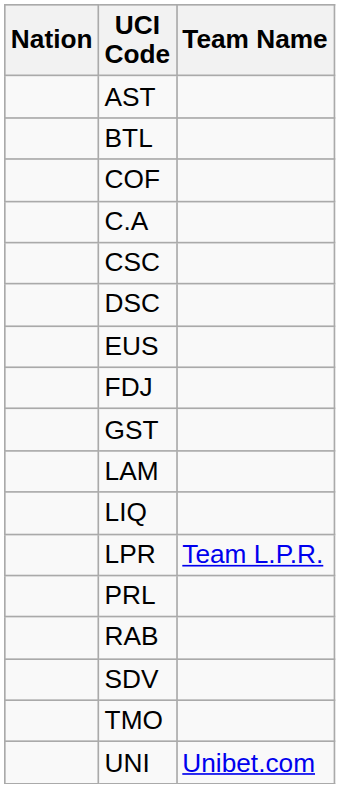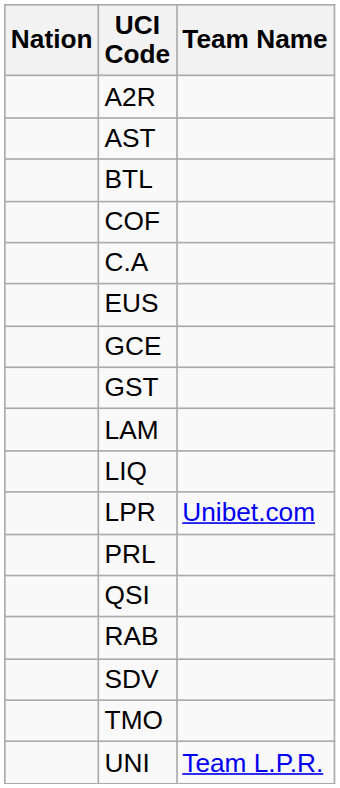 <table class="wikitable">
 <tr>
 <th>Nation</th>
 <th>UCI<br>Code</th>
 <th>Team Name</th>
+</tr>
+<tr>
+<td></td>
+<td>A2R</td>
+<td></td>
 </tr>
 <tr>
 <td></td>
 <td>AST</td>
 <td></td>
 </tr>
 <tr>
 <td></td>
 <td>BTL</td>
 <td></td>
 </tr>
 <tr>
 <td></td>
 <td>COF</td>
 <td></td>
 </tr>
 <tr>
 <td></td>
 <td>C.A</td>
 <td></td>
 </tr>
 <tr>
 <td></td>
-<td>CSC</td>
-<td></td>
-</tr>
-<tr>
-<td></td>
-<td>DSC</td>
-<td></td>
-</tr>
-<tr>
-<td></td>
 <td>EUS</td>
 <td></td>
 </tr>
 <tr>
 <td></td>
-<td>FDJ</td>
+<td>GCE</td>
 <td></td>
 </tr>
 <tr>
 <td></td>
 <td>GST</td>
 <td></td>
 </tr>
 <tr>
 <td></td>
 <td>LAM</td>
 <td></td>
 </tr>
 <tr>
 <td></td>
 <td>LIQ</td>
 <td></td>
 </tr>
 <tr>
 <td></td>
 <td>LPR</td>
-<td><a href='#'>Team L.P.R.</a></td>
+<td><a href='#'>Unibet.com</a></td>
 </tr>
 <tr>
 <td></td>
 <td>PRL</td>
+<td></td>
+</tr>
+<tr>
+<td></td>
+<td>QSI</td>
 <td></td>
 </tr>
 <tr>
 <td></td>
 <td>RAB</td>
 <td></td>
 </tr>
 <tr>
 <td></td>
 <td>SDV</td>
 <td></td>
 </tr>
 <tr>
 <td></td>
 <td>TMO</td>
 <td></td>
 </tr>
 <tr>
 <td></td>
 <td>UNI</td>
-<td><a href='#'>Unibet.com</a></td>
+<td><a href='#'>Team L.P.R.</a></td>
 </tr>
 </table>
